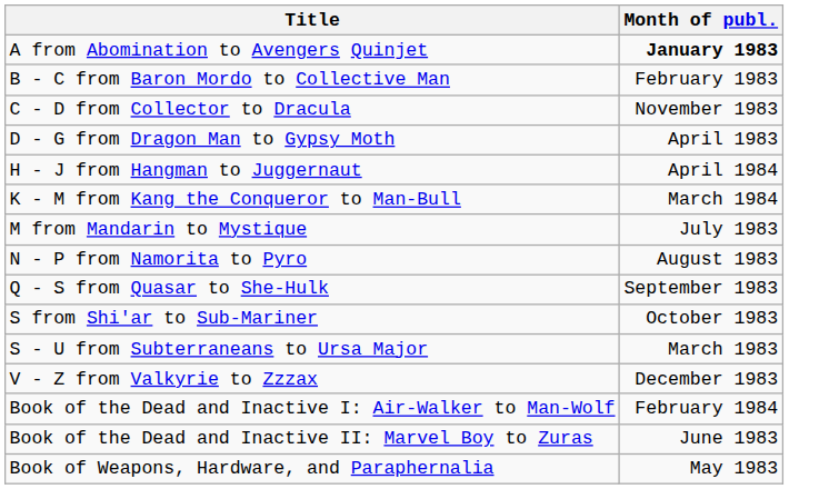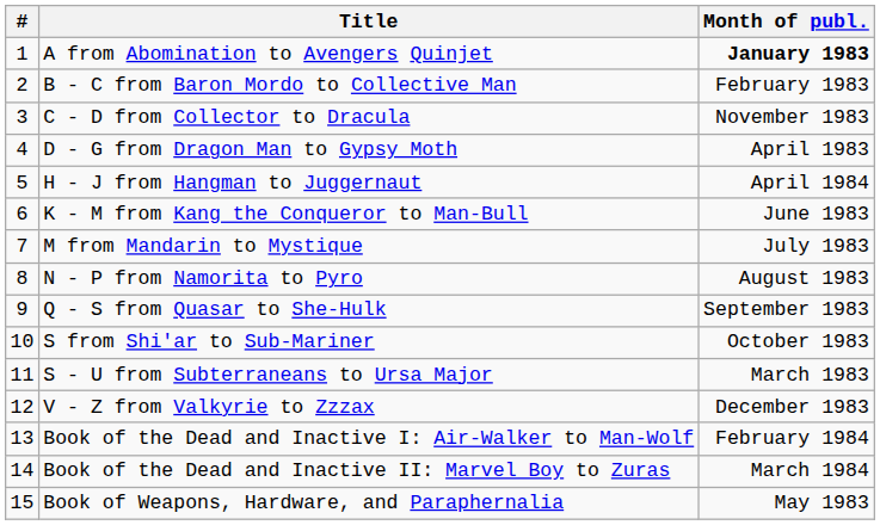 <table class="wikitable">
 <tr>
+<th>#</th>
 <th>Title</th>
 <th>Month of <a href='#'>publ.</a></th>
 </tr>
 <tr align="center">
+<td>1</td>
 <td align="left">A from <a href='#'>Abomination</a> to <a href='#'>Avengers</a> <a href='#'>Quinjet</a></td>
 <td align="right"><strong>January 1983</strong></td>
 </tr>
 <tr align="center">
+<td>2</td>
 <td align="left">B - C from <a href='#'>Baron Mordo</a> to <a href='#'>Collective Man</a></td>
 <td align="right">February 1983</td>
 </tr>
 <tr align="center">
+<td>3</td>
 <td align="left">C - D from <a href='#'>Collector</a> to <a href='#'>Dracula</a></td>
 <td align="right">November 1983</td>
 </tr>
 <tr align="center">
+<td>4</td>
 <td align="left">D - G from <a href='#'>Dragon Man</a> to <a href='#'>Gypsy Moth</a></td>
 <td align="right">April 1983</td>
 </tr>
 <tr align="center">
+<td>5</td>
 <td align="left">H - J from <a href='#'>Hangman</a> to <a href='#'>Juggernaut</a></td>
 <td align="right">April  1984</td>
 </tr>
 <tr align="center">
+<td>6</td>
 <td align="left">K - M from <a href='#'>Kang the Conqueror</a> to <a href='#'>Man-Bull</a></td>
-<td align="right">March 1984</td>
+<td align="right">June 1983</td>
 </tr>
 <tr align="center">
+<td>7</td>
 <td align="left">M from <a href='#'>Mandarin</a> to <a href='#'>Mystique</a></td>
 <td align="right">July 1983</td>
 </tr>
 <tr align="center">
+<td>8</td>
 <td align="left">N - P from <a href='#'>Namorita</a> to <a href='#'>Pyro</a></td>
 <td align="right">August 1983</td>
 </tr>
 <tr align="center">
+<td>9</td>
 <td align="left">Q - S from <a href='#'>Quasar</a> to <a href='#'>She-Hulk</a></td>
 <td align="right">September 1983</td>
 </tr>
 <tr align="center">
+<td>10</td>
 <td align="left">S from <a href='#'>Shi'ar</a> to <a href='#'>Sub-Mariner</a></td>
 <td align="right">October 1983</td>
 </tr>
 <tr align="center">
+<td>11</td>
 <td align="left">S - U from <a href='#'>Subterraneans</a> to <a href='#'>Ursa Major</a></td>
 <td align="right">March 1983</td>
 </tr>
 <tr align="center">
+<td>12</td>
 <td align="left">V - Z from <a href='#'>Valkyrie</a> to <a href='#'>Zzzax</a></td>
 <td align="right">December 1983</td>
 </tr>
 <tr align="center">
+<td>13</td>
 <td align="left">Book of the Dead and Inactive I: <a href='#'>Air-Walker</a> to <a href='#'>Man-Wolf</a></td>
 <td align="right">February 1984</td>
 </tr>
 <tr align="center">
+<td>14</td>
 <td align="left">Book of the Dead and Inactive II: <a href='#'>Marvel Boy</a> to <a href='#'>Zuras</a></td>
-<td align="right">June 1983</td>
+<td align="right">March 1984</td>
 </tr>
 <tr align="center">
+<td>15</td>
 <td align="left">Book of Weapons, Hardware, and <a href='#'>Paraphernalia</a></td>
 <td align="right">May 1983</td>
 </tr>
 </table>
